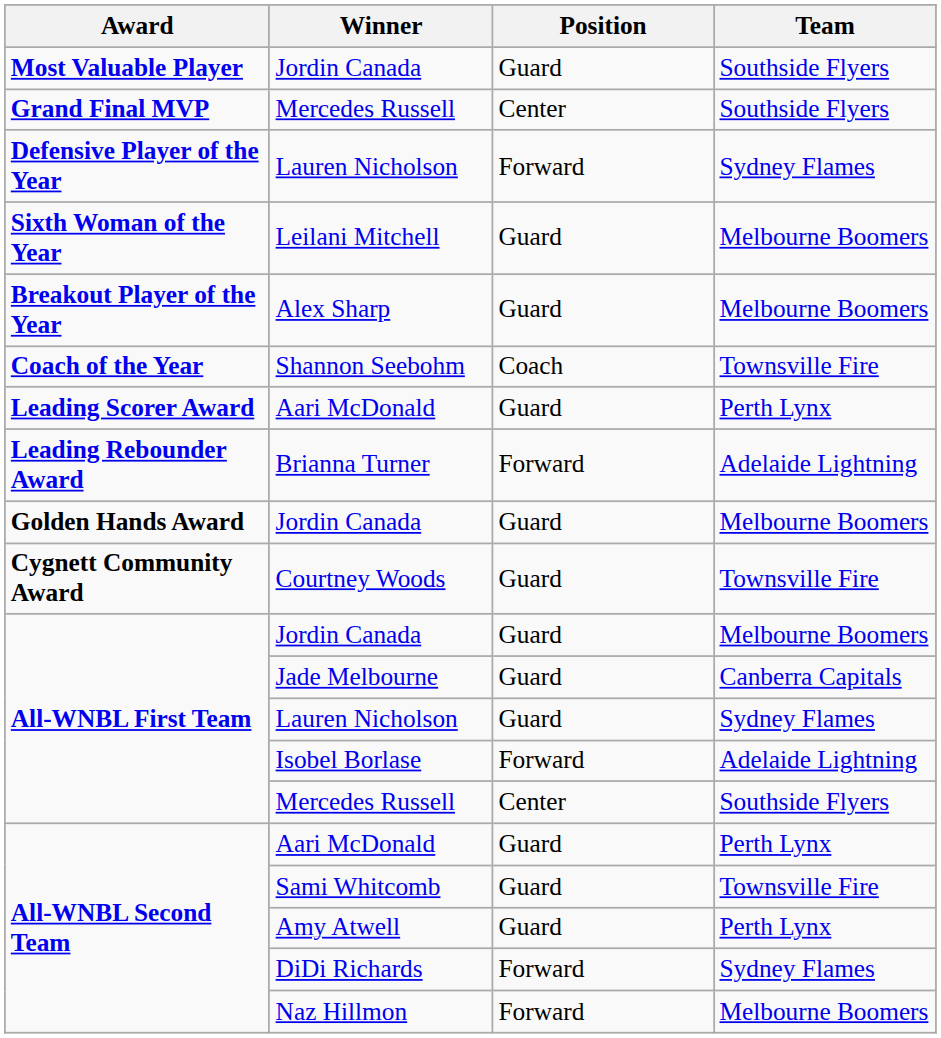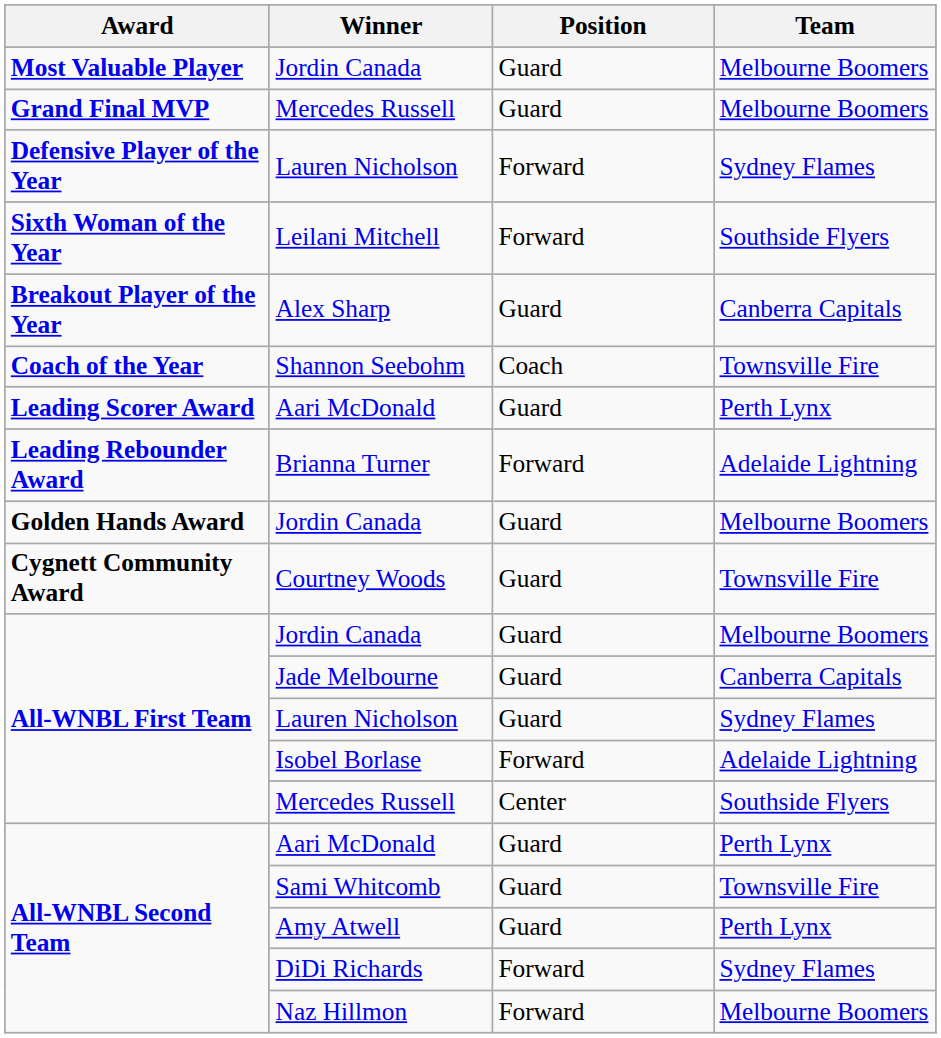 <table class="wikitable" style="auto;width:60%; text-align:left; font-size:90%">
 <tr>
 <th colspan=1 width=150>Award</th>
 <th width=125>Winner</th>
 <th width=125>Position</th>
 <th width=125>Team</th>
 </tr>
 <tr>
 <td><strong><a href='#'>Most Valuable Player</a></strong></td>
 <td><a href='#'>Jordin Canada</a></td>
 <td>Guard</td>
-<td><a href='#'>Southside Flyers</a></td>
+<td><a href='#'>Melbourne Boomers</a></td>
 </tr>
 <tr>
 <td><strong><a href='#'>Grand Final MVP</a></strong></td>
 <td><a href='#'>Mercedes Russell</a></td>
-<td>Center</td>
-<td><a href='#'>Southside Flyers</a></td>
+<td>Guard</td>
+<td><a href='#'>Melbourne Boomers</a></td>
 </tr>
 <tr>
 <td><strong><a href='#'>Defensive Player of the Year</a></strong></td>
 <td><a href='#'>Lauren Nicholson</a></td>
 <td>Forward</td>
 <td><a href='#'>Sydney Flames</a></td>
 </tr>
 <tr>
 <td><strong><a href='#'>Sixth Woman of the Year</a></strong></td>
 <td><a href='#'>Leilani Mitchell</a></td>
-<td>Guard</td>
-<td><a href='#'>Melbourne Boomers</a></td>
+<td>Forward</td>
+<td><a href='#'>Southside Flyers</a></td>
 </tr>
 <tr>
 <td><strong><a href='#'>Breakout Player of the Year</a></strong></td>
 <td><a href='#'>Alex Sharp</a></td>
 <td>Guard</td>
-<td><a href='#'>Melbourne Boomers</a></td>
+<td><a href='#'>Canberra Capitals</a></td>
 </tr>
 <tr>
 <td><strong><a href='#'>Coach of the Year</a></strong></td>
 <td><a href='#'>Shannon Seebohm</a></td>
 <td>Coach</td>
 <td><a href='#'>Townsville Fire</a></td>
 </tr>
 <tr>
 <td><strong><a href='#'>Leading Scorer Award</a></strong></td>
 <td><a href='#'>Aari McDonald</a></td>
 <td>Guard</td>
 <td><a href='#'>Perth Lynx</a></td>
 </tr>
 <tr>
 <td><strong><a href='#'>Leading Rebounder Award</a></strong></td>
 <td><a href='#'>Brianna Turner</a></td>
 <td>Forward</td>
 <td><a href='#'>Adelaide Lightning</a></td>
 </tr>
 <tr>
 <td><strong>Golden Hands Award</strong></td>
 <td><a href='#'>Jordin Canada</a></td>
 <td>Guard</td>
 <td><a href='#'>Melbourne Boomers</a></td>
 </tr>
 <tr>
 <td><strong>Cygnett Community Award</strong></td>
 <td><a href='#'>Courtney Woods</a></td>
 <td>Guard</td>
 <td><a href='#'>Townsville Fire</a></td>
 </tr>
 <tr>
 <td rowspan=5><strong><a href='#'>All-WNBL First Team</a></strong></td>
 <td><a href='#'>Jordin Canada</a></td>
 <td>Guard</td>
 <td><a href='#'>Melbourne Boomers</a></td>
 </tr>
 <tr>
 <td><a href='#'>Jade Melbourne</a></td>
 <td>Guard</td>
 <td><a href='#'>Canberra Capitals</a></td>
 </tr>
 <tr>
 <td><a href='#'>Lauren Nicholson</a></td>
 <td>Guard</td>
 <td><a href='#'>Sydney Flames</a></td>
 </tr>
 <tr>
 <td><a href='#'>Isobel Borlase</a></td>
 <td>Forward</td>
 <td><a href='#'>Adelaide Lightning</a></td>
 </tr>
 <tr>
 <td><a href='#'>Mercedes Russell</a></td>
 <td>Center</td>
 <td><a href='#'>Southside Flyers</a></td>
 </tr>
 <tr>
 <td rowspan=5><strong><a href='#'>All-WNBL Second Team</a></strong></td>
 <td><a href='#'>Aari McDonald</a></td>
 <td>Guard</td>
 <td><a href='#'>Perth Lynx</a></td>
 </tr>
 <tr>
 <td><a href='#'>Sami Whitcomb</a></td>
 <td>Guard</td>
 <td><a href='#'>Townsville Fire</a></td>
 </tr>
 <tr>
 <td><a href='#'>Amy Atwell</a></td>
 <td>Guard</td>
 <td><a href='#'>Perth Lynx</a></td>
 </tr>
 <tr>
 <td><a href='#'>DiDi Richards</a></td>
 <td>Forward</td>
 <td><a href='#'>Sydney Flames</a></td>
 </tr>
 <tr>
 <td><a href='#'>Naz Hillmon</a></td>
 <td>Forward</td>
 <td><a href='#'>Melbourne Boomers</a></td>
 </tr>
 </table>
